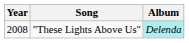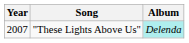 <table class=wikitable>
 <tr>
 <th>Year</th>
 <th>Song</th>
 <th>Album</th>
 </tr>
 <tr>
-<td>2008</td>
+<td>2007</td>
 <td>"These Lights Above Us"</td>
 <td style="background: paleturquoise;"><em>Delenda</em></td>
 </tr>
 </table>
